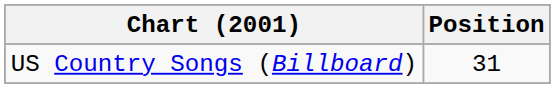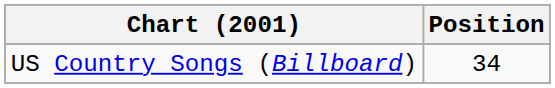 <table class="wikitable sortable">
 <tr>
 <th scope="col">Chart (2001)</th>
 <th scope="col">Position</th>
 </tr>
 <tr>
 <td>US <a href='#'>Country Songs</a> (<em><a href='#'>Billboard</a></em>)</td>
-<td align="center">31</td>
+<td align="center">34</td>
 </tr>
 </table>
